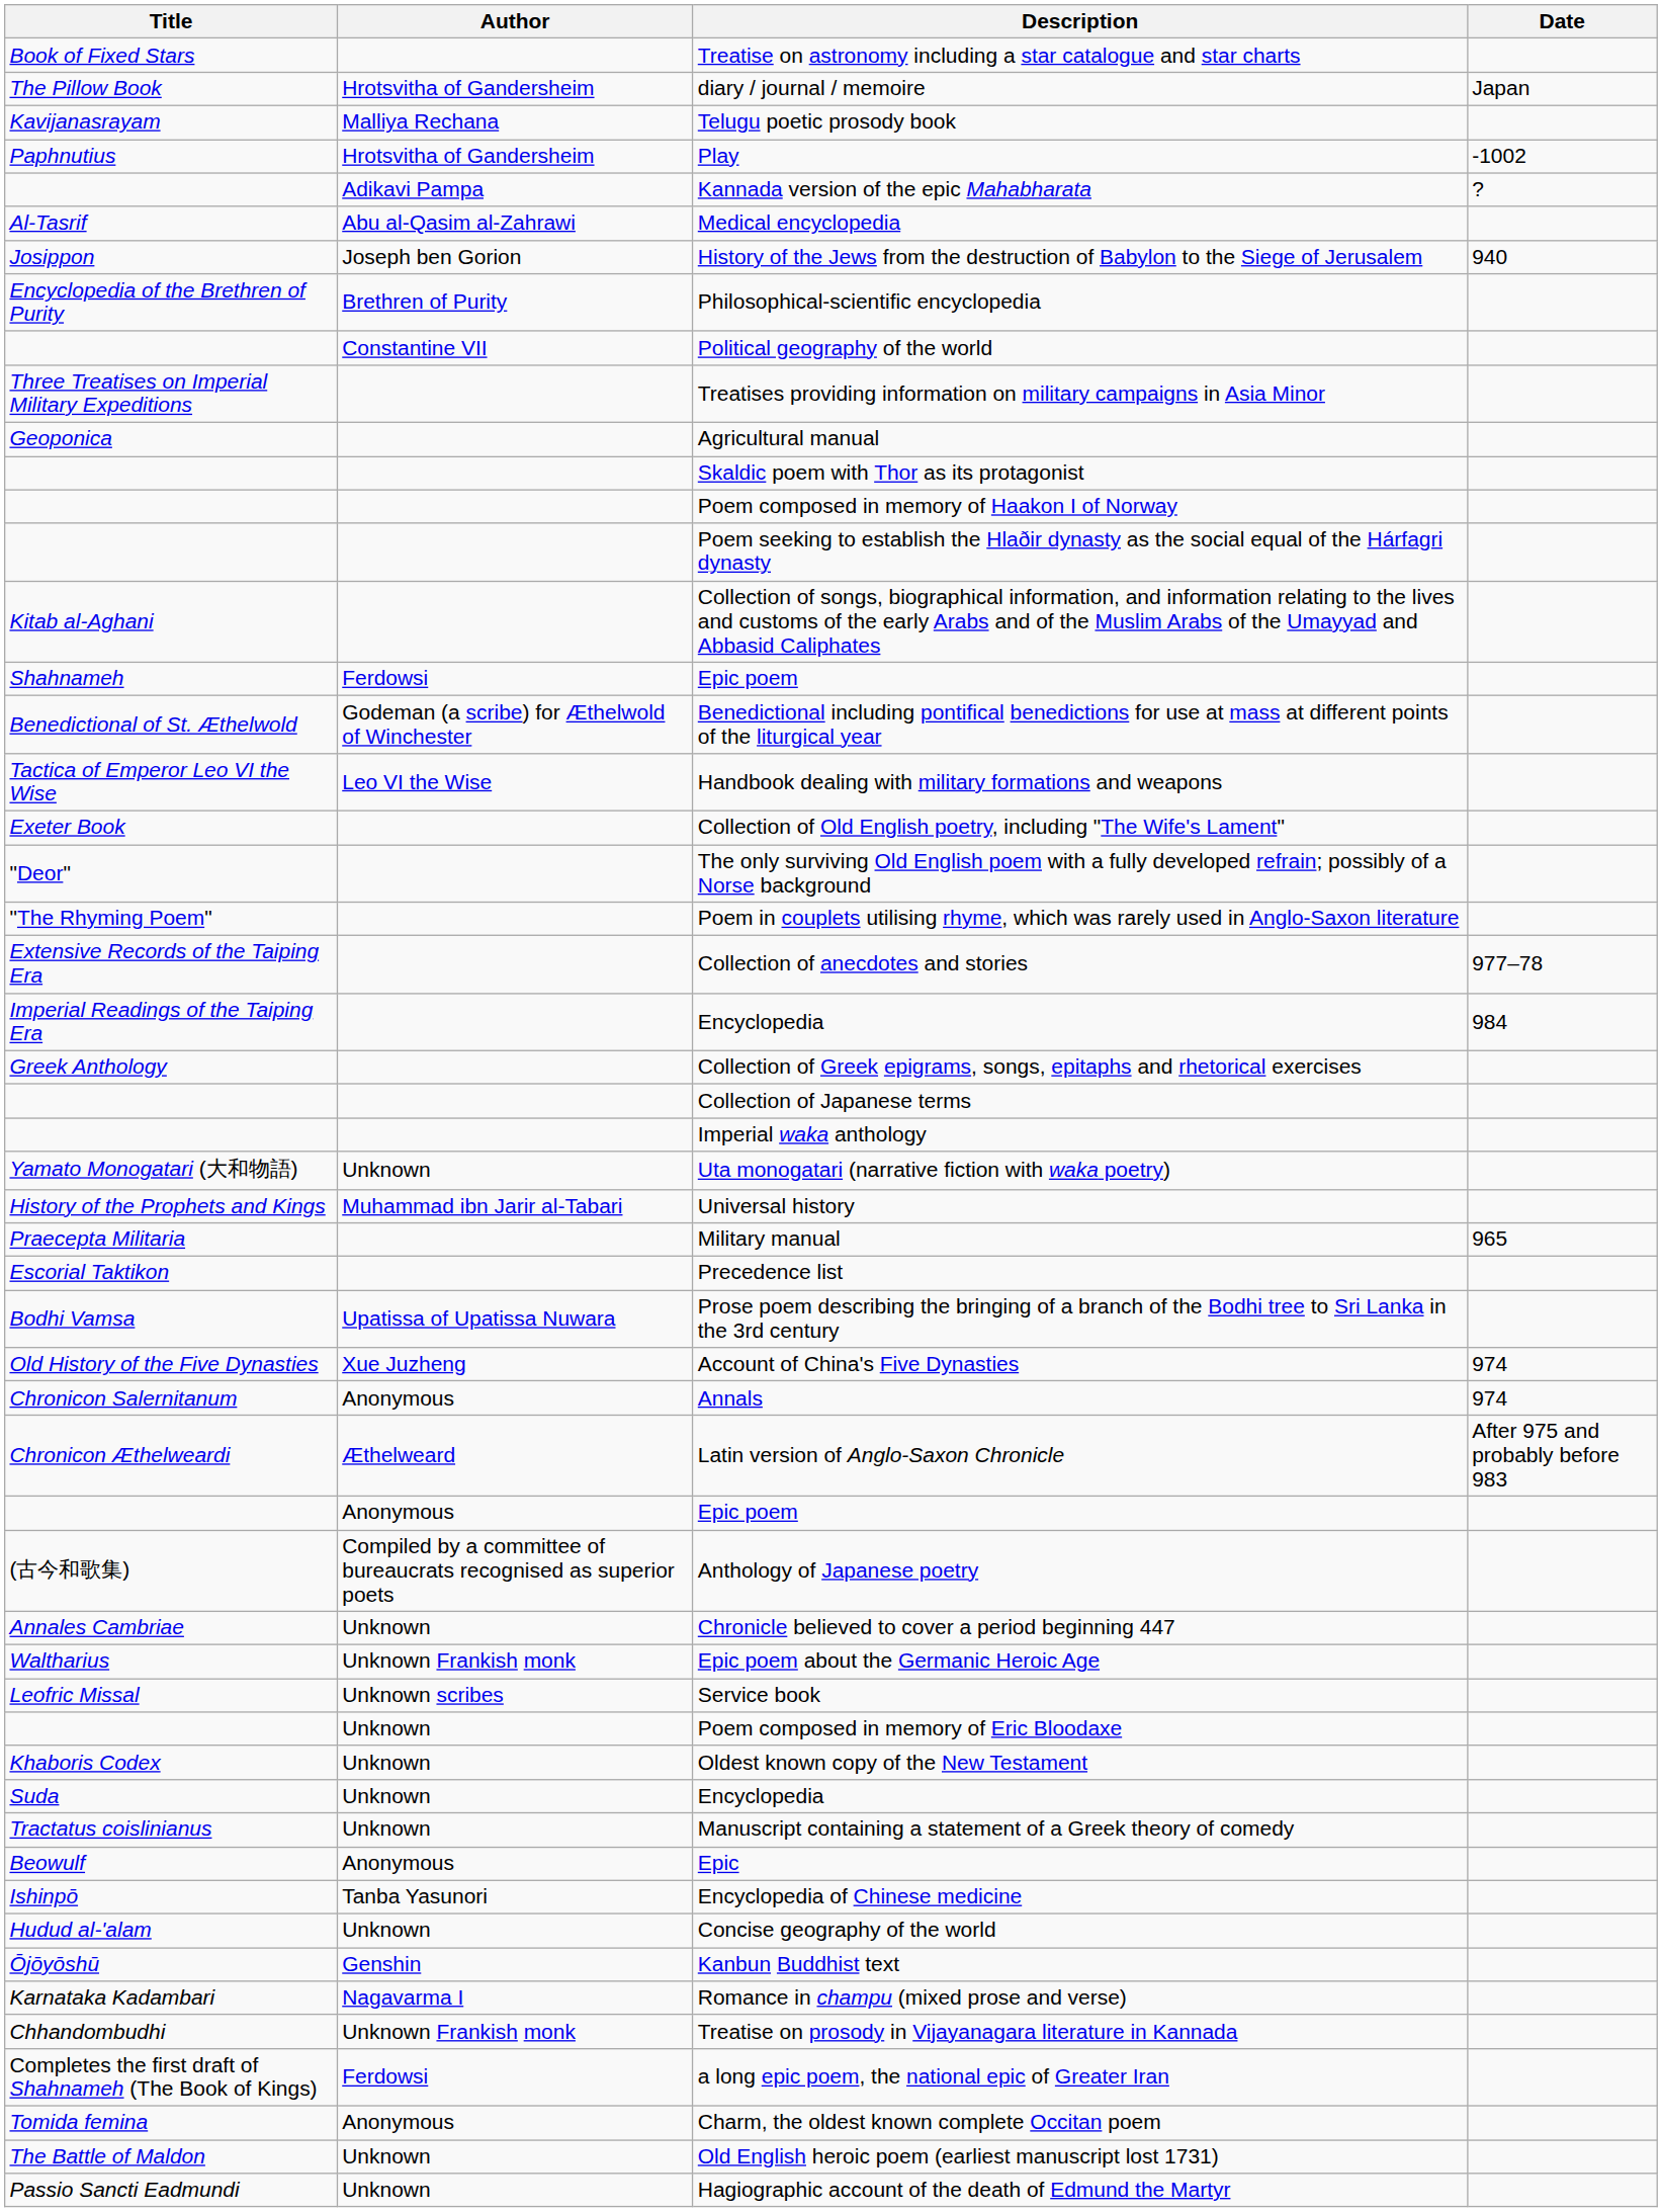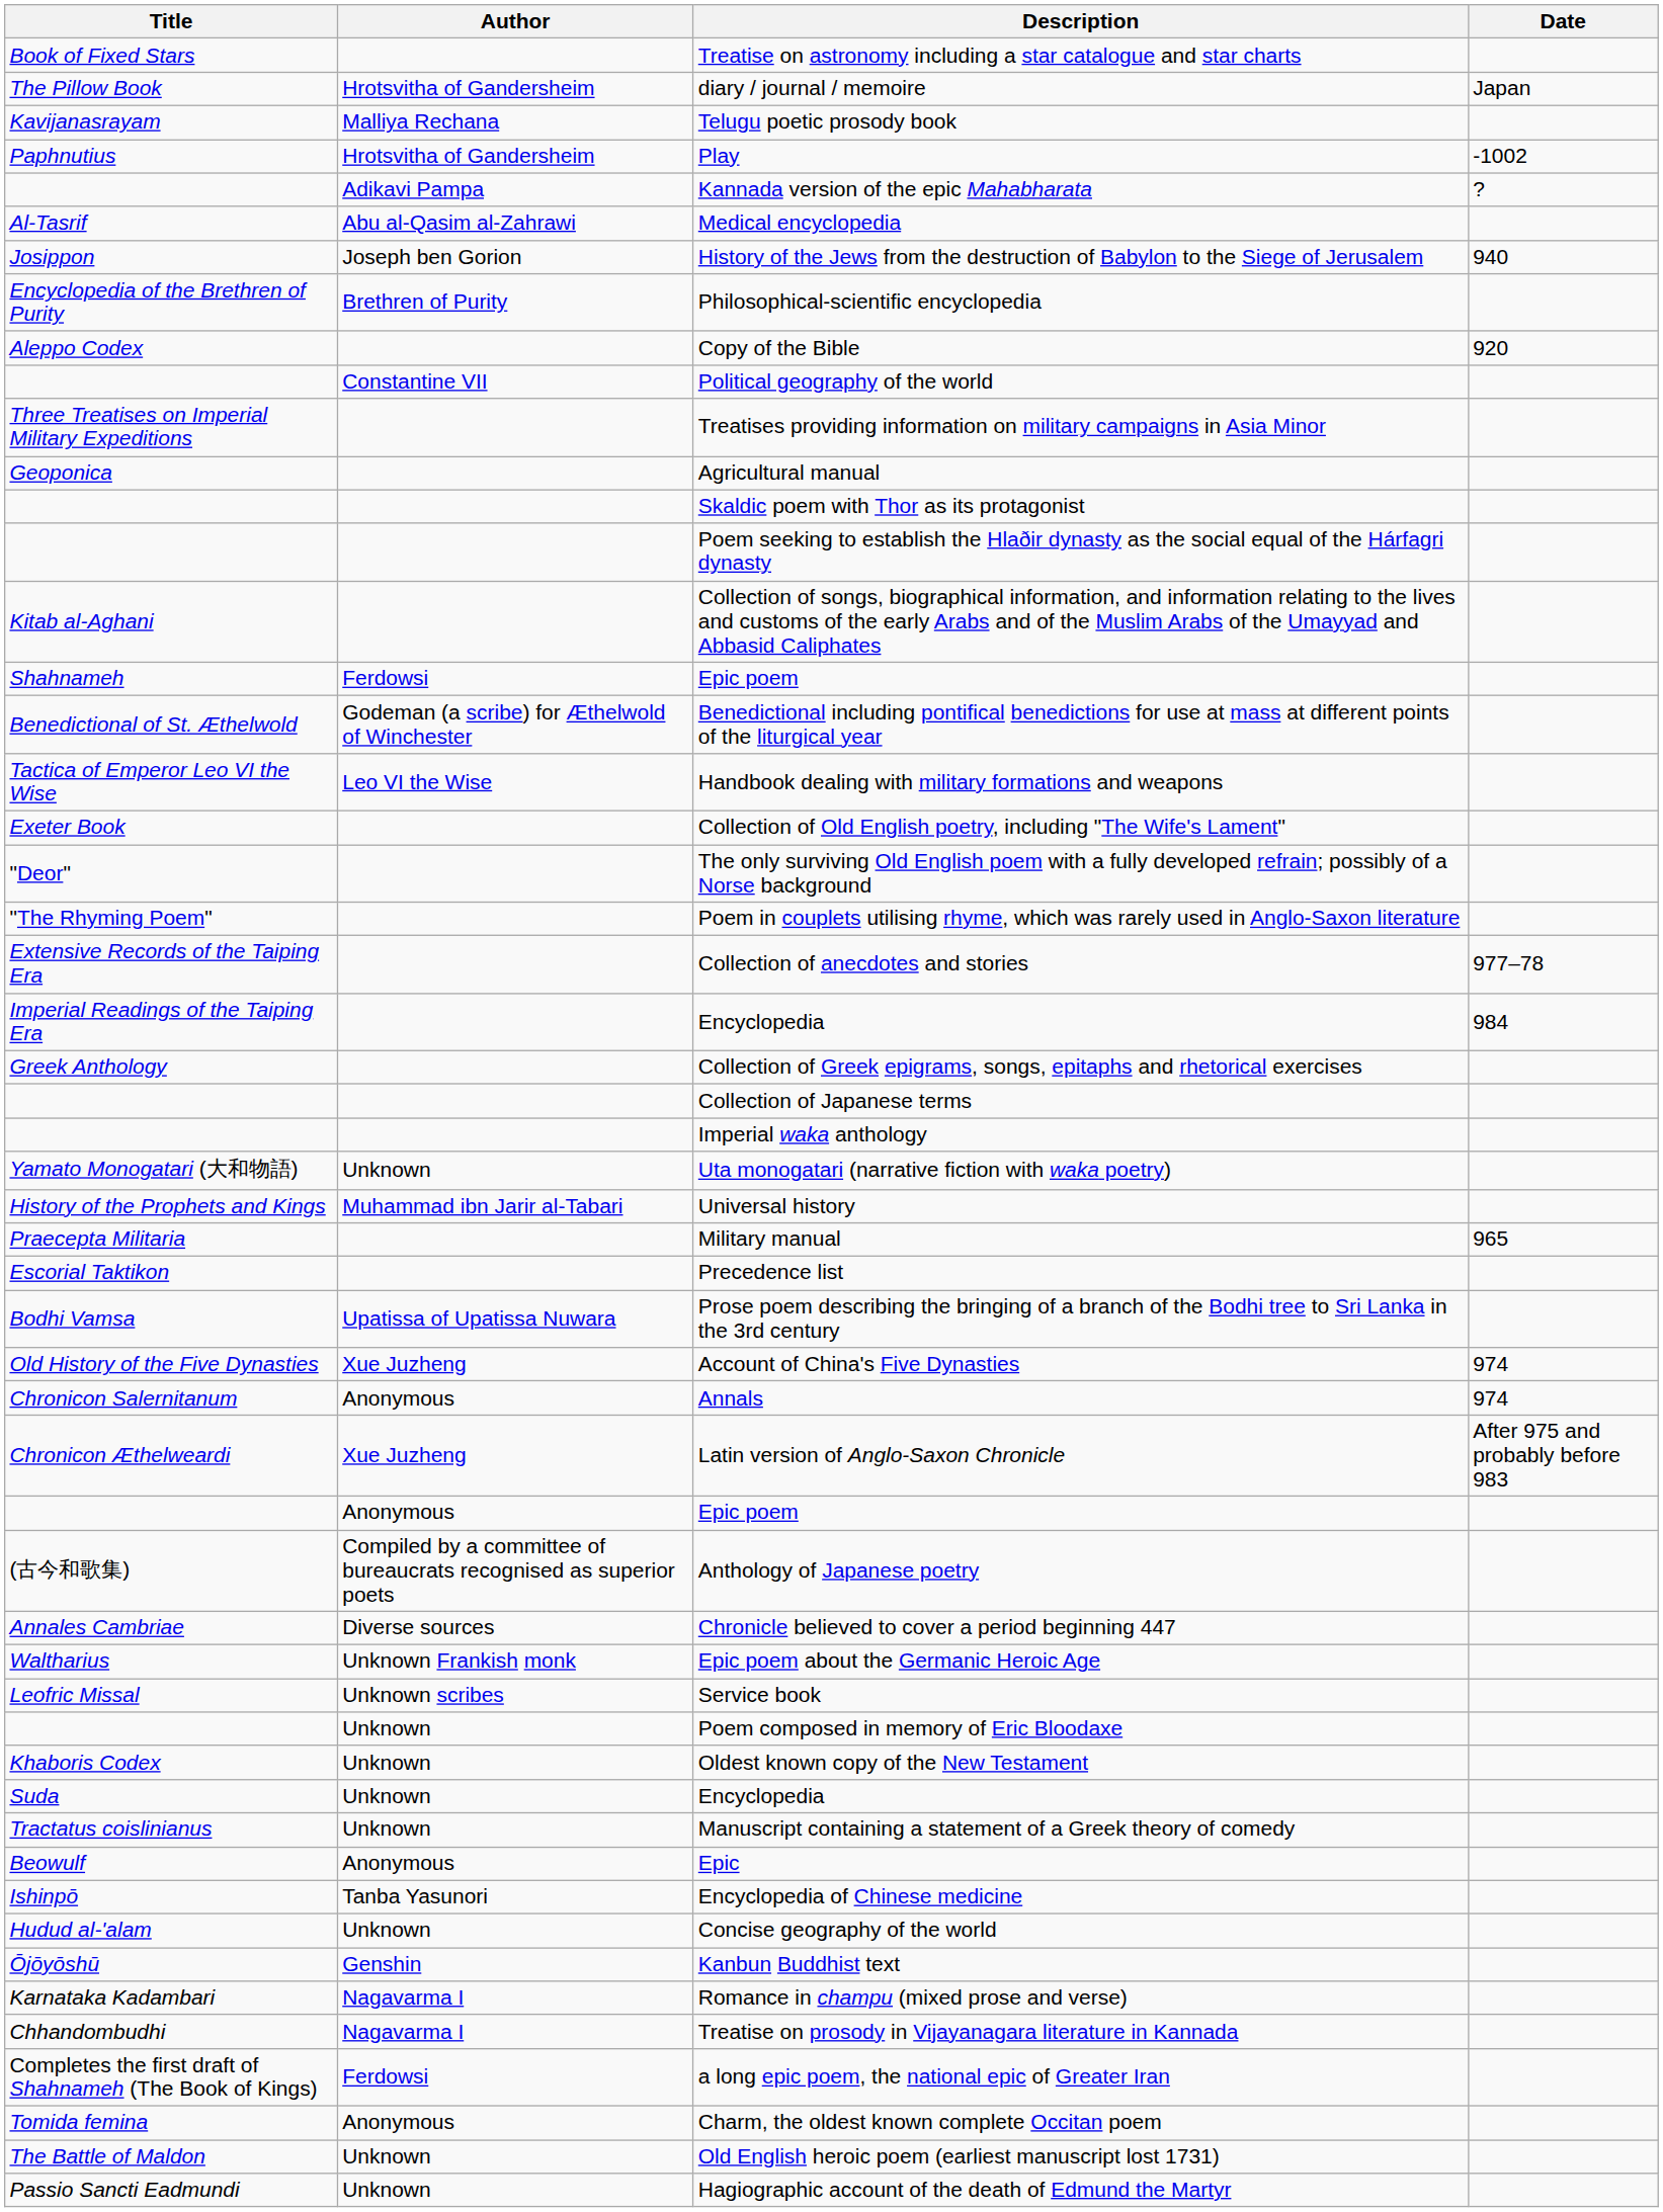 <table class="wikitable sortable">
 <tr>
 <th>Title</th>
 <th>Author</th>
 <th>Description</th>
 <th>Date</th>
 </tr>
 <tr>
 <td><em><a href='#'>Book of Fixed Stars</a></em></td>
 <td></td>
 <td><a href='#'>Treatise</a> on <a href='#'>astronomy</a> including a <a href='#'>star catalogue</a> and <a href='#'>star charts</a></td>
 <td></td>
 </tr>
 <tr>
 <td><em><a href='#'>The Pillow Book</a></em></td>
 <td><a href='#'>Hrotsvitha of Gandersheim</a></td>
 <td>diary / journal / memoire</td>
 <td> Japan</td>
 </tr>
 <tr>
 <td><em><a href='#'>Kavijanasrayam</a></em></td>
 <td><a href='#'>Malliya Rechana</a></td>
 <td><a href='#'>Telugu</a> poetic prosody book</td>
 <td></td>
 </tr>
 <tr>
 <td><em><a href='#'>Paphnutius</a></em></td>
 <td><a href='#'>Hrotsvitha of Gandersheim</a></td>
 <td><a href='#'>Play</a></td>
 <td>-1002</td>
 </tr>
 <tr>
 <td></td>
 <td><a href='#'>Adikavi Pampa</a></td>
 <td><a href='#'>Kannada</a> version of the epic <em><a href='#'>Mahabharata</a></em></td>
 <td>?</td>
 </tr>
 <tr>
 <td><em><a href='#'>Al-Tasrif</a></em></td>
 <td><a href='#'>Abu al-Qasim al-Zahrawi</a></td>
 <td><a href='#'>Medical encyclopedia</a></td>
 <td></td>
 </tr>
 <tr>
 <td><em><a href='#'>Josippon</a></em></td>
 <td>Joseph ben Gorion</td>
 <td><a href='#'>History of the Jews</a> from the destruction of <a href='#'>Babylon</a> to the <a href='#'>Siege of Jerusalem</a></td>
 <td>940</td>
 </tr>
 <tr>
 <td><em><a href='#'>Encyclopedia of the Brethren of Purity</a></em></td>
 <td><a href='#'>Brethren of Purity</a></td>
 <td>Philosophical-scientific encyclopedia</td>
 <td></td>
 </tr>
 <tr>
+<td><em><a href='#'>Aleppo Codex</a></em></td>
+<td></td>
+<td>Copy of the Bible</td>
+<td>920</td>
+</tr>
+<tr>
 <td></td>
 <td><a href='#'>Constantine VII</a></td>
 <td><a href='#'>Political geography</a> of the world</td>
 <td></td>
 </tr>
 <tr>
 <td><em><a href='#'>Three Treatises on Imperial Military Expeditions</a></em></td>
 <td></td>
 <td>Treatises providing information on <a href='#'>military campaigns</a> in <a href='#'>Asia Minor</a></td>
 <td></td>
 </tr>
 <tr>
 <td><em><a href='#'>Geoponica</a></em></td>
 <td></td>
 <td>Agricultural manual</td>
 <td></td>
 </tr>
 <tr>
 <td></td>
 <td></td>
 <td><a href='#'>Skaldic</a> poem with <a href='#'>Thor</a> as its protagonist</td>
-<td></td>
-</tr>
-<tr>
-<td></td>
-<td></td>
-<td>Poem composed in memory of <a href='#'>Haakon I of Norway</a></td>
 <td></td>
 </tr>
 <tr>
 <td></td>
 <td></td>
 <td>Poem seeking to establish the <a href='#'>Hlaðir dynasty</a> as the social equal of the <a href='#'>Hárfagri dynasty</a></td>
 <td></td>
 </tr>
 <tr>
 <td><em><a href='#'>Kitab al-Aghani</a></em></td>
 <td></td>
 <td>Collection of songs, biographical information, and information relating to the lives and customs of the early <a href='#'>Arabs</a> and of the <a href='#'>Muslim Arabs</a> of the <a href='#'>Umayyad</a> and <a href='#'>Abbasid Caliphates</a></td>
 <td></td>
 </tr>
 <tr>
 <td><em><a href='#'>Shahnameh</a></em></td>
 <td><a href='#'>Ferdowsi</a></td>
 <td><a href='#'>Epic poem</a></td>
 <td></td>
 </tr>
 <tr>
 <td><em><a href='#'>Benedictional of St. Æthelwold</a></em></td>
 <td>Godeman (a <a href='#'>scribe</a>) for <a href='#'>Æthelwold of Winchester</a></td>
 <td><a href='#'>Benedictional</a> including <a href='#'>pontifical</a> <a href='#'>benedictions</a> for use at <a href='#'>mass</a> at different points of the <a href='#'>liturgical year</a></td>
 <td></td>
 </tr>
 <tr>
 <td><em><a href='#'>Tactica of Emperor Leo VI the Wise</a></em></td>
 <td><a href='#'>Leo VI the Wise</a></td>
 <td>Handbook dealing with <a href='#'>military formations</a> and weapons</td>
 <td></td>
 </tr>
 <tr>
 <td><em><a href='#'>Exeter Book</a></em></td>
 <td></td>
 <td>Collection of <a href='#'>Old English poetry</a>, including "<a href='#'>The Wife's Lament</a>"</td>
 <td></td>
 </tr>
 <tr>
 <td>"<a href='#'>Deor</a>"</td>
 <td></td>
 <td>The only surviving <a href='#'>Old English poem</a> with a fully developed <a href='#'>refrain</a>; possibly of a <a href='#'>Norse</a> background</td>
 <td></td>
 </tr>
 <tr>
 <td>"<a href='#'>The Rhyming Poem</a>"</td>
 <td></td>
 <td>Poem in <a href='#'>couplets</a> utilising <a href='#'>rhyme</a>, which was rarely used in <a href='#'>Anglo-Saxon literature</a></td>
 <td></td>
 </tr>
 <tr>
 <td><em><a href='#'>Extensive Records of the Taiping Era</a></em></td>
 <td></td>
 <td>Collection of <a href='#'>anecdotes</a> and stories</td>
 <td>977–78</td>
 </tr>
 <tr>
 <td><em><a href='#'>Imperial Readings of the Taiping Era</a></em></td>
 <td></td>
 <td>Encyclopedia</td>
 <td>984</td>
 </tr>
 <tr>
 <td><em><a href='#'>Greek Anthology</a></em></td>
 <td></td>
 <td>Collection of <a href='#'>Greek</a> <a href='#'>epigrams</a>, songs, <a href='#'>epitaphs</a> and <a href='#'>rhetorical</a> exercises</td>
 <td></td>
 </tr>
 <tr>
 <td></td>
 <td></td>
 <td>Collection of Japanese terms</td>
 <td></td>
 </tr>
 <tr>
 <td></td>
 <td></td>
 <td>Imperial <em><a href='#'>waka</a></em> anthology</td>
 <td></td>
 </tr>
 <tr>
 <td><em><a href='#'>Yamato Monogatari</a></em> (大和物語)</td>
 <td>Unknown</td>
 <td><a href='#'>Uta monogatari</a> (narrative fiction with <a href='#'><em>waka</em> poetry</a>)</td>
 <td></td>
 </tr>
 <tr>
 <td><em><a href='#'>History of the Prophets and Kings</a></em></td>
 <td><a href='#'>Muhammad ibn Jarir al-Tabari</a></td>
 <td>Universal history</td>
 <td></td>
 </tr>
 <tr>
 <td><em><a href='#'>Praecepta Militaria</a></em></td>
 <td></td>
 <td>Military manual</td>
 <td>965</td>
 </tr>
 <tr>
 <td><em><a href='#'>Escorial Taktikon</a></em></td>
 <td></td>
 <td>Precedence list</td>
 <td></td>
 </tr>
 <tr>
 <td><em><a href='#'>Bodhi Vamsa</a></em></td>
 <td><a href='#'>Upatissa of Upatissa Nuwara</a></td>
 <td>Prose poem describing the bringing of a branch of the <a href='#'>Bodhi tree</a> to <a href='#'>Sri Lanka</a> in the 3rd century</td>
 <td></td>
 </tr>
 <tr>
 <td><em><a href='#'>Old History of the Five Dynasties</a></em></td>
 <td><a href='#'>Xue Juzheng</a></td>
 <td>Account of China's <a href='#'>Five Dynasties</a></td>
 <td>974</td>
 </tr>
 <tr>
 <td><em><a href='#'>Chronicon Salernitanum</a></em></td>
 <td>Anonymous</td>
 <td><a href='#'>Annals</a></td>
 <td>974</td>
 </tr>
 <tr>
 <td><em><a href='#'>Chronicon Æthelweardi</a></em></td>
-<td><a href='#'>Æthelweard</a></td>
+<td><a href='#'>Xue Juzheng</a></td>
 <td>Latin version of <em>Anglo-Saxon Chronicle</em></td>
 <td>After 975 and probably before 983</td>
 </tr>
 <tr>
 <td></td>
 <td>Anonymous</td>
 <td><a href='#'>Epic poem</a></td>
 <td></td>
 </tr>
 <tr>
 <td> (古今和歌集)</td>
 <td>Compiled by a committee of bureaucrats recognised as superior poets</td>
 <td>Anthology of <a href='#'>Japanese poetry</a></td>
 <td></td>
 </tr>
 <tr>
 <td><em><a href='#'>Annales Cambriae</a></em></td>
-<td>Unknown</td>
+<td>Diverse sources</td>
 <td><a href='#'>Chronicle</a> believed to cover a period beginning 447</td>
 <td></td>
 </tr>
 <tr>
 <td><em><a href='#'>Waltharius</a></em></td>
 <td>Unknown <a href='#'>Frankish</a> <a href='#'>monk</a></td>
 <td><a href='#'>Epic poem</a> about the <a href='#'>Germanic Heroic Age</a></td>
 <td></td>
 </tr>
 <tr>
 <td><em><a href='#'>Leofric Missal</a></em></td>
 <td>Unknown <a href='#'>scribes</a></td>
 <td>Service book</td>
 <td></td>
 </tr>
 <tr>
 <td></td>
 <td>Unknown</td>
 <td>Poem composed in memory of <a href='#'>Eric Bloodaxe</a></td>
 <td></td>
 </tr>
 <tr>
 <td><em><a href='#'>Khaboris Codex</a></em></td>
 <td>Unknown</td>
 <td>Oldest known copy of the <a href='#'>New Testament</a></td>
 <td></td>
 </tr>
 <tr>
 <td><em><a href='#'>Suda</a></em></td>
 <td>Unknown</td>
 <td>Encyclopedia</td>
 <td></td>
 </tr>
 <tr>
 <td><em><a href='#'>Tractatus coislinianus</a></em></td>
 <td>Unknown</td>
 <td>Manuscript containing a statement of a Greek theory of comedy</td>
 <td></td>
 </tr>
 <tr>
 <td><em><a href='#'>Beowulf</a></em></td>
 <td>Anonymous</td>
 <td><a href='#'>Epic</a></td>
 <td></td>
 </tr>
 <tr>
 <td><em><a href='#'>Ishinpō</a></em></td>
 <td>Tanba Yasunori</td>
 <td>Encyclopedia of <a href='#'>Chinese medicine</a></td>
 <td></td>
 </tr>
 <tr>
 <td><em><a href='#'>Hudud al-'alam</a></em></td>
 <td>Unknown</td>
 <td>Concise geography of the world</td>
 <td></td>
 </tr>
 <tr>
 <td><em><a href='#'>Ōjōyōshū</a></em></td>
 <td><a href='#'>Genshin</a></td>
 <td><a href='#'>Kanbun</a> <a href='#'>Buddhist</a> text</td>
 <td></td>
 </tr>
 <tr>
 <td><em>Karnataka Kadambari</em></td>
 <td><a href='#'>Nagavarma I</a></td>
 <td>Romance in <em><a href='#'>champu</a></em> (mixed prose and verse)</td>
 <td></td>
 </tr>
 <tr>
 <td><em>Chhandombudhi</em></td>
-<td>Unknown <a href='#'>Frankish</a> <a href='#'>monk</a></td>
+<td><a href='#'>Nagavarma I</a></td>
 <td>Treatise on <a href='#'>prosody</a> in <a href='#'>Vijayanagara literature in Kannada</a></td>
 <td></td>
 </tr>
 <tr>
 <td>Completes the first draft of <em><a href='#'>Shahnameh</a></em> (The Book of Kings)</td>
 <td><a href='#'>Ferdowsi</a></td>
 <td>a long <a href='#'>epic poem</a>, the <a href='#'>national epic</a> of <a href='#'>Greater Iran</a></td>
 <td></td>
 </tr>
 <tr>
 <td><em><a href='#'>Tomida femina</a></em></td>
 <td>Anonymous</td>
 <td>Charm, the oldest known complete <a href='#'>Occitan</a> poem</td>
 <td></td>
 </tr>
 <tr>
 <td><em><a href='#'>The Battle of Maldon</a></em></td>
 <td>Unknown</td>
 <td><a href='#'>Old English</a> heroic poem (earliest manuscript lost 1731)</td>
 <td></td>
 </tr>
 <tr>
 <td><em>Passio Sancti Eadmundi</em></td>
 <td>Unknown</td>
 <td>Hagiographic account of the death of <a href='#'>Edmund the Martyr</a></td>
 <td></td>
 </tr>
 </table>
